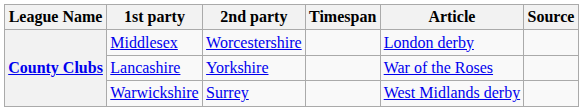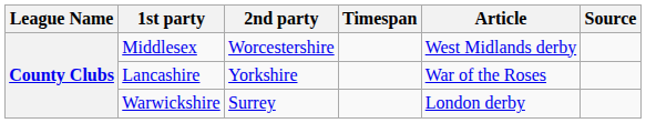 <table class="wikitable">
 <tr>
 <th>League Name</th>
 <th>1st party</th>
 <th>2nd party</th>
 <th>Timespan</th>
 <th>Article</th>
 <th article class="unsortable">Source</th>
 </tr>
 <tr>
 <th rowspan=3><a href='#'>County Clubs</a></th>
 <td><a href='#'>Middlesex</a></td>
 <td><a href='#'>Worcestershire</a></td>
 <td></td>
-<td><a href='#'>London derby</a></td>
+<td><a href='#'>West Midlands derby</a></td>
 <td></td>
 </tr>
 <tr>
 <td><a href='#'>Lancashire</a></td>
 <td><a href='#'>Yorkshire</a></td>
 <td></td>
 <td><a href='#'>War of the Roses</a></td>
 <td></td>
 </tr>
 <tr>
 <td><a href='#'>Warwickshire</a></td>
 <td><a href='#'>Surrey</a></td>
 <td></td>
-<td><a href='#'>West Midlands derby</a></td>
+<td><a href='#'>London derby</a></td>
 <td></td>
 </tr>
 <tr>
 </tr>
 </table>
